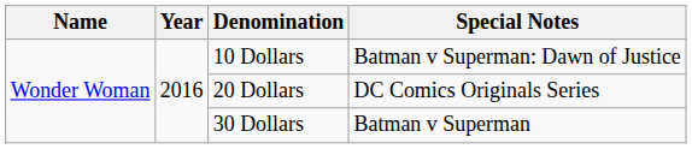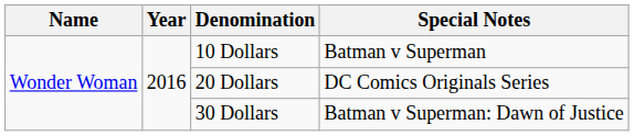 <table class="wikitable">
 <tr>
 <th>Name</th>
 <th>Year</th>
 <th>Denomination</th>
 <th>Special Notes</th>
 </tr>
 <tr>
 <td rowspan=3><a href='#'>Wonder Woman</a></td>
 <td rowspan=3>2016</td>
 <td>10 Dollars</td>
-<td>Batman v Superman: Dawn of Justice</td>
+<td>Batman v Superman</td>
 </tr>
 <tr>
 <td>20 Dollars</td>
 <td>DC Comics Originals Series</td>
 </tr>
 <tr>
 <td>30 Dollars</td>
-<td>Batman v Superman</td>
+<td>Batman v Superman: Dawn of Justice</td>
 </tr>
 </table>
